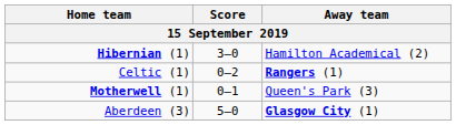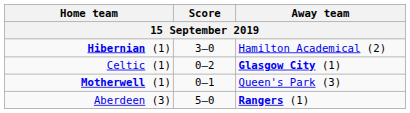 <table class="wikitable" style="border-collapse: collapse;">
 <tr>
 <th align="right" width="200">Home team</th>
 <th align="center" width="70">Score</th>
 <th align="left" width="200">Away team</th>
 </tr>
 <tr>
 <th colspan="3" align="center">15 September 2019</th>
 </tr>
 <tr>
 <td style="text-align:right;"><strong><a href='#'>Hibernian</a></strong> (1)</td>
 <td style="text-align:center;">3–0</td>
 <td style="text-align:left;"><a href='#'>Hamilton Academical</a> (2)</td>
 </tr>
 <tr>
 <td style="text-align:right;"><a href='#'>Celtic</a> (1)</td>
 <td style="text-align:center;">0–2</td>
-<td style="text-align:left;"><strong><a href='#'>Rangers</a></strong> (1)</td>
+<td style="text-align:left;"><strong><a href='#'>Glasgow City</a></strong> (1)</td>
 </tr>
 <tr>
 <td style="text-align:right;"><strong><a href='#'>Motherwell</a></strong> (1)</td>
 <td style="text-align:center;">0–1</td>
 <td style="text-align:left;"><a href='#'>Queen's Park</a>  (3)</td>
 </tr>
 <tr>
 <td style="text-align:right;"><a href='#'>Aberdeen</a> (3)</td>
 <td style="text-align:center;">5–0</td>
-<td style="text-align:left;"><strong><a href='#'>Glasgow City</a></strong> (1)</td>
+<td style="text-align:left;"><strong><a href='#'>Rangers</a></strong> (1)</td>
 </tr>
 </table>
